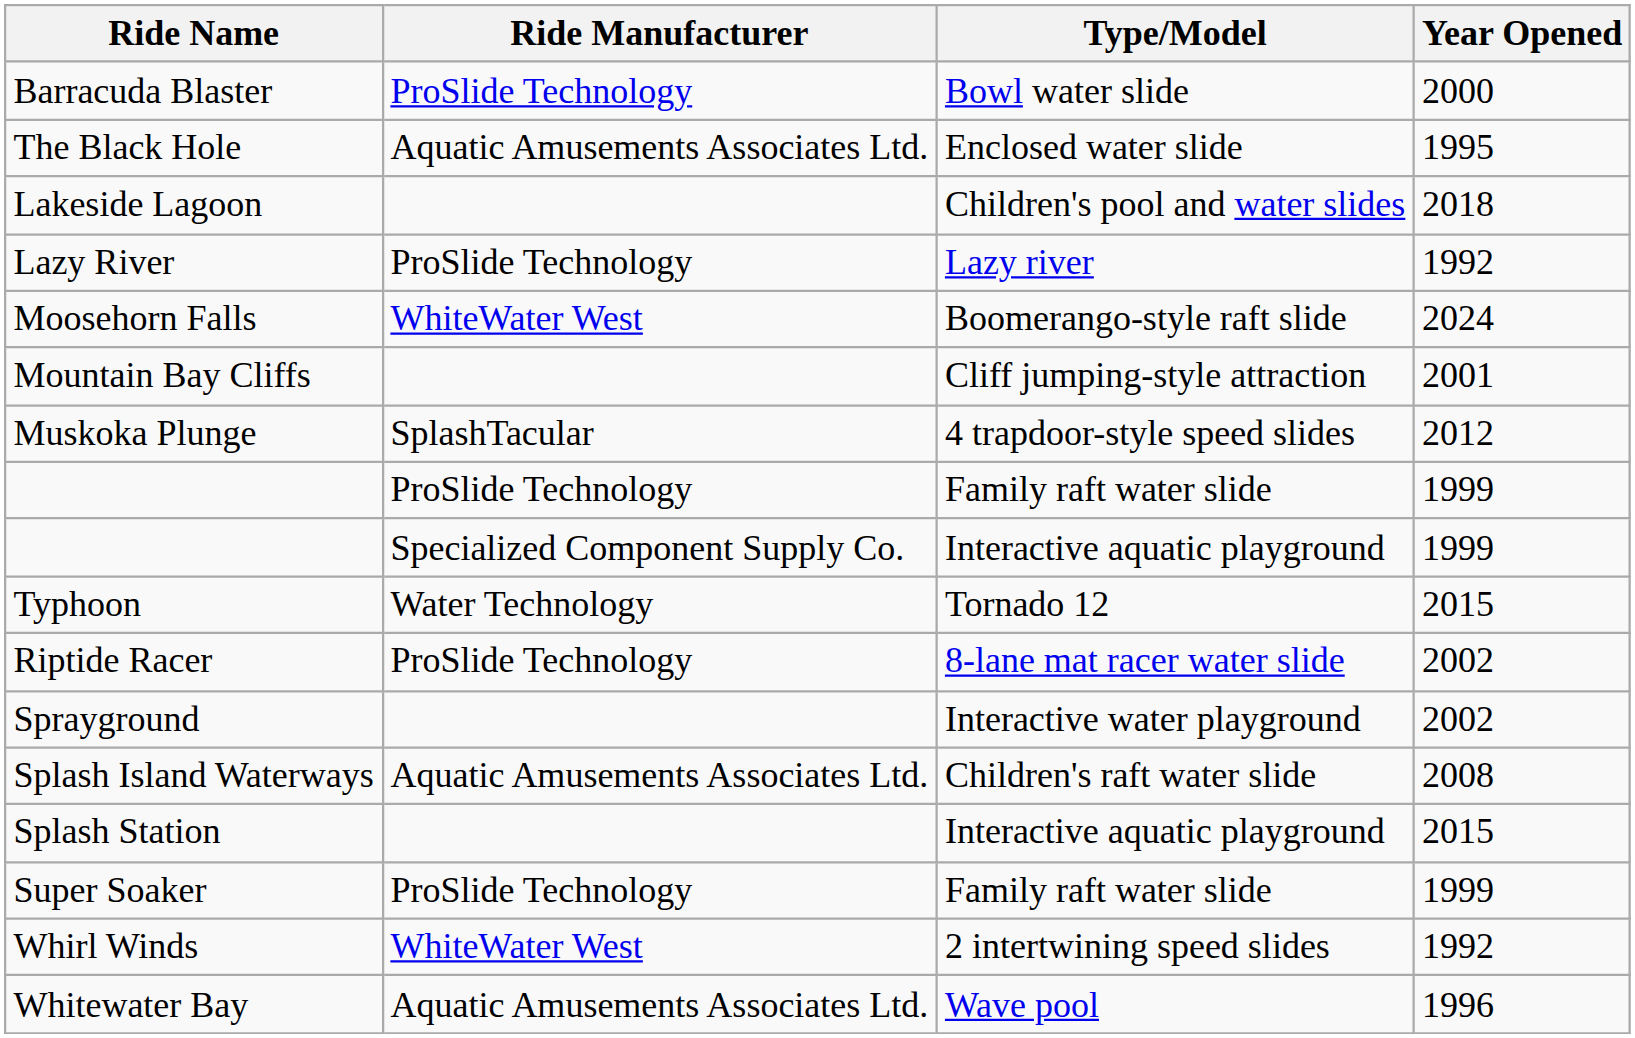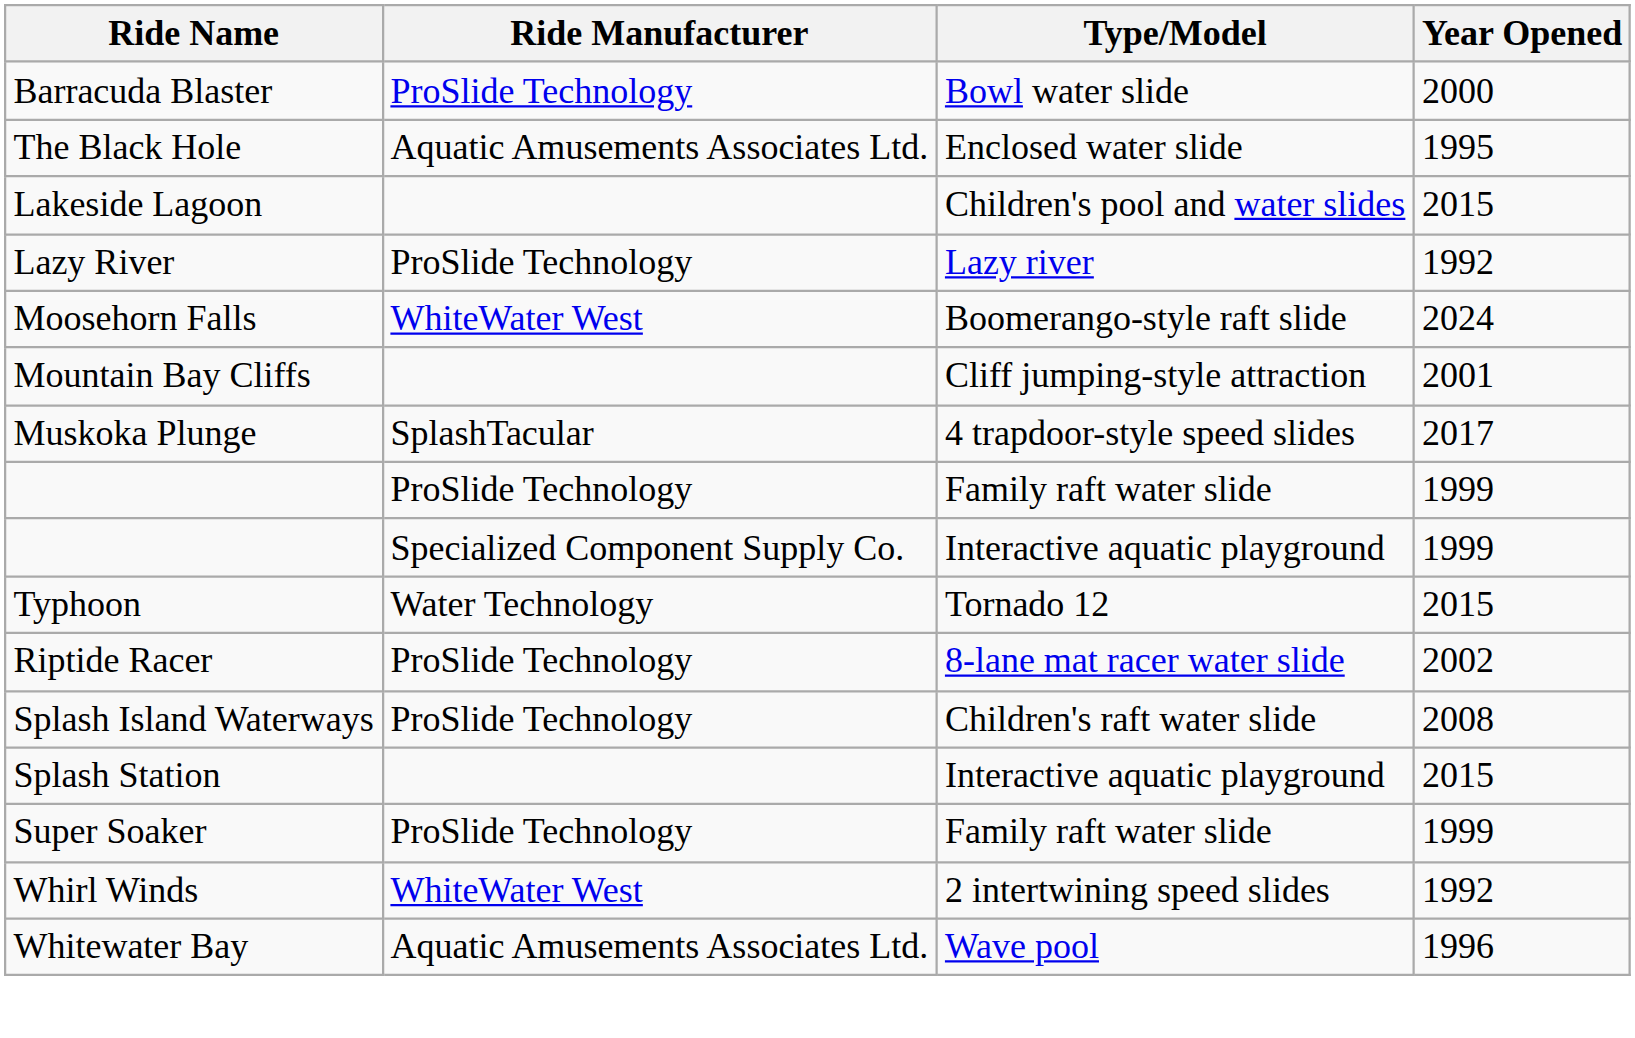 <table class="wikitable sortable" border="1">
 <tr>
 <th scope="col">Ride Name</th>
 <th scope="col">Ride Manufacturer</th>
 <th scope="col">Type/Model</th>
 <th scope="col">Year Opened</th>
 </tr>
 <tr>
 <td scope="row">Barracuda Blaster</td>
 <td><a href='#'>ProSlide Technology</a></td>
 <td><a href='#'>Bowl</a> water slide</td>
 <td>2000</td>
 </tr>
 <tr>
 <td scope="row">The Black Hole</td>
 <td>Aquatic Amusements Associates Ltd.</td>
 <td>Enclosed water slide</td>
 <td>1995</td>
 </tr>
 <tr>
 <td scope="row">Lakeside Lagoon</td>
 <td></td>
 <td>Children's pool and <a href='#'>water slides</a></td>
-<td>2018</td>
+<td>2015</td>
 </tr>
 <tr>
 <td scope="row">Lazy River</td>
 <td>ProSlide Technology</td>
 <td><a href='#'>Lazy river</a></td>
 <td>1992</td>
 </tr>
 <tr>
 <td scope="row">Moosehorn Falls</td>
 <td><a href='#'>WhiteWater West</a></td>
 <td>Boomerango-style raft slide</td>
 <td>2024</td>
 </tr>
 <tr>
 <td scope="row">Mountain Bay Cliffs</td>
 <td></td>
 <td>Cliff jumping-style attraction</td>
 <td>2001</td>
 </tr>
 <tr>
 <td scope="row">Muskoka Plunge</td>
 <td>SplashTacular</td>
 <td>4 trapdoor-style speed slides</td>
-<td>2012</td>
+<td>2017</td>
 </tr>
 <tr>
 <td scope="row"></td>
 <td>ProSlide Technology</td>
 <td>Family raft water slide</td>
 <td>1999</td>
 </tr>
 <tr>
 <td scope="row"></td>
 <td>Specialized Component Supply Co.</td>
 <td>Interactive aquatic playground</td>
 <td>1999</td>
 </tr>
 <tr>
 <td scope="row">Typhoon</td>
 <td>Water Technology</td>
 <td>Tornado 12</td>
 <td>2015</td>
 </tr>
 <tr>
 <td scope="row">Riptide Racer</td>
 <td>ProSlide Technology</td>
 <td><a href='#'>8-lane mat racer water slide</a></td>
 <td>2002</td>
 </tr>
 <tr>
-<td scope="row">Sprayground</td>
-<td></td>
-<td>Interactive water playground</td>
-<td>2002</td>
-</tr>
-<tr>
 <td scope="row">Splash Island Waterways</td>
-<td>Aquatic Amusements Associates Ltd.</td>
+<td>ProSlide Technology</td>
 <td>Children's raft water slide</td>
 <td>2008</td>
 </tr>
 <tr>
 <td scope="row">Splash Station</td>
 <td></td>
 <td>Interactive aquatic playground</td>
 <td>2015</td>
 </tr>
 <tr>
 <td scope="row">Super Soaker</td>
 <td>ProSlide Technology</td>
 <td>Family raft water slide</td>
 <td>1999</td>
 </tr>
 <tr>
 <td scope="row">Whirl Winds</td>
 <td><a href='#'>WhiteWater West</a></td>
 <td>2 intertwining speed slides</td>
 <td>1992</td>
 </tr>
 <tr>
 <td scope="row">Whitewater Bay</td>
 <td>Aquatic Amusements Associates Ltd.</td>
 <td><a href='#'>Wave pool</a></td>
 <td>1996</td>
 </tr>
 </table>
